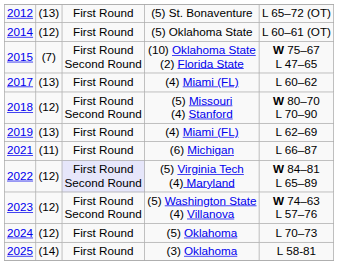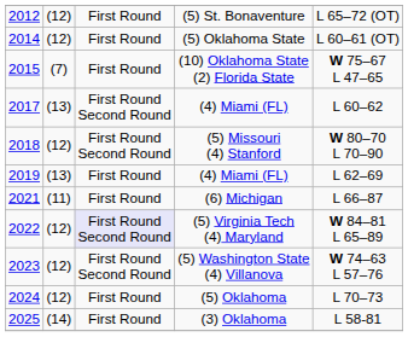 <table class="wikitable" style="text-align:center">
 <tr>
 </tr>
 <tr>
 <td rowspan=1><a href='#'>2012</a></td>
-<td>(13)</td>
+<td>(12)</td>
 <td>First Round</td>
 <td>(5) St. Bonaventure</td>
 <td>L 65–72 (OT)</td>
 </tr>
 <tr style="text-align:center;">
 <td rowspan=1><a href='#'>2014</a></td>
 <td>(12)</td>
 <td>First Round</td>
 <td>(5) Oklahoma State</td>
 <td>L 60–61 (OT)</td>
 </tr>
 <tr style="text-align:center;">
 <td rowspan=1><a href='#'>2015</a></td>
 <td>(7)</td>
-<td>First Round<br>Second Round</td>
+<td>First Round</td>
 <td>(10) <a href='#'>Oklahoma State</a><br>(2) <a href='#'>Florida State</a></td>
 <td><strong>W</strong> 75–67<br>L 47–65</td>
 </tr>
 <tr style="text-align:center;">
 <td rowspan=1><a href='#'>2017</a></td>
 <td>(13)</td>
-<td>First Round</td>
+<td>First Round<br>Second Round</td>
 <td>(4) <a href='#'>Miami (FL)</a></td>
 <td>L 60–62</td>
 </tr>
 <tr style="text-align:center;">
 <td rowspan=1><a href='#'>2018</a></td>
 <td>(12)</td>
 <td>First Round<br>Second Round</td>
 <td>(5) <a href='#'>Missouri</a><br>(4) <a href='#'>Stanford</a></td>
 <td><strong>W</strong> 80–70<br>L 70–90</td>
 </tr>
 <tr style="text-align:center;">
 <td rowspan=1><a href='#'>2019</a></td>
 <td>(13)</td>
 <td>First Round</td>
 <td>(4) <a href='#'>Miami (FL)</a></td>
 <td>L 62–69</td>
 </tr>
 <tr style="text-align:center;">
 <td rowspan=1><a href='#'>2021</a></td>
 <td>(11)</td>
 <td>First Round</td>
 <td>(6) <a href='#'>Michigan</a></td>
 <td>L 66–87</td>
 </tr>
 <tr style="text-align:center;">
 <td rowspan=1><a href='#'>2022</a></td>
 <td>(12)</td>
 <td style="background: lavender;">First Round<br>Second Round</td>
 <td>(5) <a href='#'>Virginia Tech</a><br>(4)<a href='#'> Maryland</a></td>
 <td><strong>W</strong> 84–81<br>L 65–89</td>
 </tr>
 <tr style="text-align:center;">
 <td rowspan=1><a href='#'>2023</a></td>
 <td>(12)</td>
 <td>First Round<br>Second Round</td>
 <td>(5) <a href='#'>Washington State</a><br> (4) <a href='#'>Villanova</a></td>
 <td><strong>W</strong> 74–63<br>L 57–76</td>
 </tr>
 <tr style="text-align:center;">
 <td rowspan="1"><a href='#'>2024</a></td>
 <td>(12)</td>
 <td>First Round</td>
 <td>(5) <a href='#'>Oklahoma</a></td>
 <td>L 70–73</td>
 </tr>
 <tr style="text-align:center;">
 <td rowspan="1"><a href='#'>2025</a></td>
 <td>(14)</td>
 <td>First Round</td>
 <td>(3) <a href='#'>Oklahoma</a></td>
 <td>L 58-81</td>
 </tr>
 <tr style="text-align:center;">
 </tr>
 </table>
